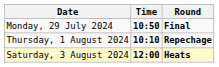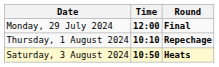 <table class="wikitable">
 <tr>
 <th>Date</th>
 <th>Time</th>
 <th>Round</th>
 </tr>
 <tr>
 <td>Monday, 29 July 2024</td>
-<td><strong>10:50</strong></td>
+<td><strong>12:00</strong></td>
 <td><strong>Final</strong></td>
 </tr>
 <tr>
 <td>Thursday, 1 August 2024</td>
 <td><strong>10:10</strong></td>
 <td><strong>Repechage</strong></td>
 </tr>
 <tr style=background:lemonchiffon>
 <td>Saturday, 3 August 2024</td>
-<td><strong>12:00</strong></td>
+<td><strong>10:50</strong></td>
 <td><strong>Heats</strong></td>
 </tr>
 </table>
